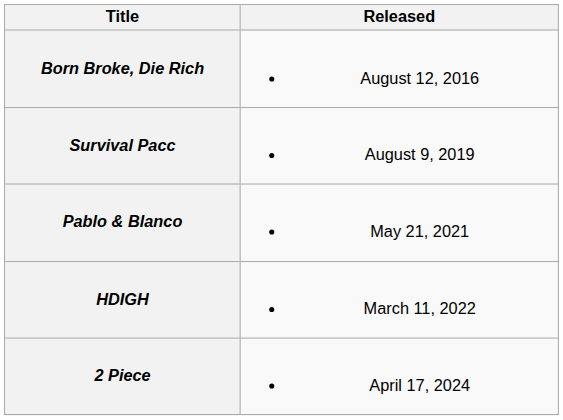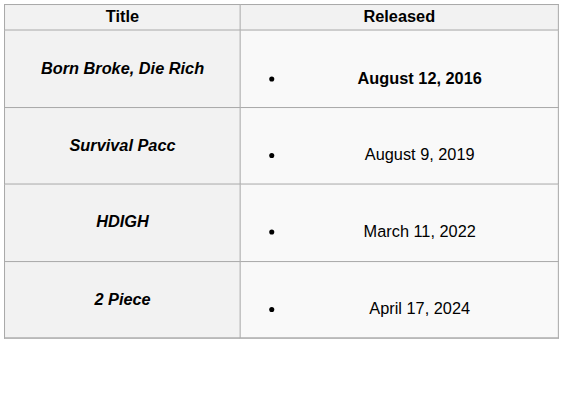 <table class="wikitable plainrowheaders" style="text-align:center;">
 <tr>
 <th scope="col" style="width:14em;">Title</th>
 <th scope="col" style="width:19em;">Released</th>
 </tr>
 <tr>
 <th scope="row"><em>Born Broke, Die Rich</em><br></th>
-<td><br><ul><li>August 12, 2016</li></ul></td>
+<td><strong><br><ul><li>August 12, 2016</li></ul></strong></td>
 </tr>
 <tr>
 <th scope="row"><em>Survival Pacc</em></th>
 <td><br><ul><li>August 9, 2019</li></ul></td>
-</tr>
-<tr>
-<th scope="row"><em>Pablo & Blanco</em><br></th>
-<td><br><ul><li>May 21, 2021</li></ul></td>
 </tr>
 <tr>
 <th scope="row"><em>HDIGH</em></th>
 <td><br><ul><li>March 11, 2022</li></ul></td>
 </tr>
 <tr>
 <th scope="row"><em>2 Piece</em><br></th>
 <td><br><ul><li>April 17, 2024</li></ul></td>
 </tr>
 <tr>
 </tr>
 </table>
